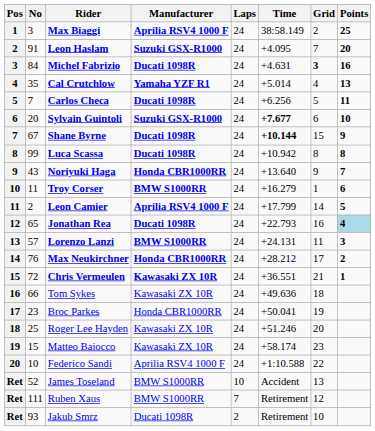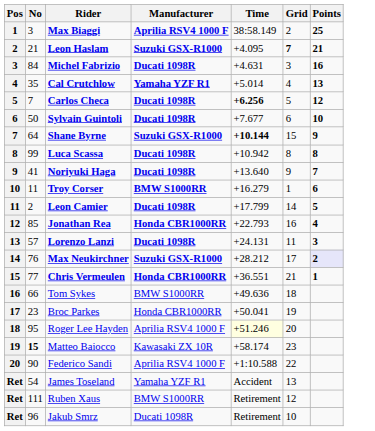 <table class="wikitable" style="font-size: 95%;">
 <tr>
 <th>Pos</th>
 <th>No</th>
 <th>Rider</th>
 <th>Manufacturer</th>
-<th>Laps</th>
 <th>Time</th>
 <th>Grid</th>
 <th>Points</th>
 </tr>
 <tr>
 <th>1</th>
 <td>3</td>
 <td> <strong><a href='#'>Max Biaggi</a></strong></td>
 <td><strong><a href='#'>Aprilia RSV4 1000 F</a></strong></td>
-<td>24</td>
 <td>38:58.149</td>
 <td>2</td>
 <td><strong>25</strong></td>
 </tr>
 <tr>
 <th>2</th>
-<td>91</td>
+<td>21</td>
 <td> <strong><a href='#'>Leon Haslam</a></strong></td>
 <td><strong><a href='#'>Suzuki GSX-R1000</a></strong></td>
-<td>24</td>
 <td>+4.095</td>
-<td>7</td>
-<td><strong>20</strong></td>
+<td><strong>7</strong></td>
+<td><strong>21</strong></td>
 </tr>
 <tr>
 <th>3</th>
 <td>84</td>
 <td> <strong><a href='#'>Michel Fabrizio</a></strong></td>
 <td><strong><a href='#'>Ducati 1098R</a></strong></td>
-<td>24</td>
 <td>+4.631</td>
-<td><strong>3</strong></td>
+<td>3</td>
 <td><strong>16</strong></td>
 </tr>
 <tr>
 <th>4</th>
 <td>35</td>
 <td> <strong><a href='#'>Cal Crutchlow</a></strong></td>
 <td><strong><a href='#'>Yamaha YZF R1</a></strong></td>
-<td>24</td>
 <td>+5.014</td>
 <td>4</td>
 <td><strong>13</strong></td>
 </tr>
 <tr>
 <th>5</th>
 <td>7</td>
 <td> <strong><a href='#'>Carlos Checa</a></strong></td>
 <td><strong><a href='#'>Ducati 1098R</a></strong></td>
-<td>24</td>
-<td>+6.256</td>
+<td><strong>+6.256</strong></td>
 <td>5</td>
-<td><strong>11</strong></td>
+<td><strong>12</strong></td>
 </tr>
 <tr>
 <th>6</th>
-<td>20</td>
+<td>50</td>
 <td> <strong><a href='#'>Sylvain Guintoli</a></strong></td>
-<td><strong><a href='#'>Suzuki GSX-R1000</a></strong></td>
-<td>24</td>
-<td><strong>+7.677</strong></td>
+<td><strong><a href='#'>Ducati 1098R</a></strong></td>
+<td>+7.677</td>
 <td>6</td>
 <td><strong>10</strong></td>
 </tr>
 <tr>
 <th>7</th>
-<td>67</td>
+<td>64</td>
 <td> <strong><a href='#'>Shane Byrne</a></strong></td>
-<td><strong><a href='#'>Ducati 1098R</a></strong></td>
-<td>24</td>
+<td><strong><a href='#'>Suzuki GSX-R1000</a></strong></td>
 <td><strong>+10.144</strong></td>
 <td>15</td>
 <td><strong>9</strong></td>
 </tr>
 <tr>
 <th>8</th>
 <td>99</td>
 <td> <strong><a href='#'>Luca Scassa</a></strong></td>
 <td><strong><a href='#'>Ducati 1098R</a></strong></td>
-<td>24</td>
 <td>+10.942</td>
 <td>8</td>
 <td><strong>8</strong></td>
 </tr>
 <tr>
 <th>9</th>
-<td>43</td>
+<td>41</td>
 <td> <strong><a href='#'>Noriyuki Haga</a></strong></td>
-<td><strong><a href='#'>Honda CBR1000RR</a></strong></td>
-<td>24</td>
+<td><strong><a href='#'>Ducati 1098R</a></strong></td>
 <td>+13.640</td>
 <td>9</td>
 <td><strong>7</strong></td>
 </tr>
 <tr>
 <th>10</th>
 <td>11</td>
 <td> <strong><a href='#'>Troy Corser</a></strong></td>
 <td><strong><a href='#'>BMW S1000RR</a></strong></td>
-<td>24</td>
 <td>+16.279</td>
 <td>1</td>
 <td><strong>6</strong></td>
 </tr>
 <tr>
 <th>11</th>
 <td>2</td>
 <td> <strong><a href='#'>Leon Camier</a></strong></td>
-<td><strong><a href='#'>Aprilia RSV4 1000 F</a></strong></td>
-<td>24</td>
+<td><strong><a href='#'>Ducati 1098R</a></strong></td>
 <td>+17.799</td>
 <td>14</td>
 <td><strong>5</strong></td>
 </tr>
 <tr>
 <th>12</th>
-<td>65</td>
+<td>85</td>
 <td> <strong><a href='#'>Jonathan Rea</a></strong></td>
-<td><strong><a href='#'>Ducati 1098R</a></strong></td>
-<td>24</td>
+<td><strong><a href='#'>Honda CBR1000RR</a></strong></td>
 <td>+22.793</td>
 <td>16</td>
-<td style="background: lightblue;"><strong>4</strong></td>
+<td><strong>4</strong></td>
 </tr>
 <tr>
 <th>13</th>
 <td>57</td>
 <td> <strong><a href='#'>Lorenzo Lanzi</a></strong></td>
-<td><strong><a href='#'>BMW S1000RR</a></strong></td>
-<td>24</td>
+<td><strong><a href='#'>Ducati 1098R</a></strong></td>
 <td>+24.131</td>
 <td>11</td>
 <td><strong>3</strong></td>
 </tr>
 <tr>
 <th>14</th>
 <td>76</td>
 <td> <strong><a href='#'>Max Neukirchner</a></strong></td>
-<td><strong><a href='#'>Honda CBR1000RR</a></strong></td>
-<td>24</td>
+<td><strong><a href='#'>Suzuki GSX-R1000</a></strong></td>
 <td>+28.212</td>
 <td>17</td>
-<td><strong>2</strong></td>
+<td style="background: lavender;"><strong>2</strong></td>
 </tr>
 <tr>
 <th>15</th>
-<td>72</td>
+<td>77</td>
 <td> <strong><a href='#'>Chris Vermeulen</a></strong></td>
-<td><strong> <a href='#'>Kawasaki ZX 10R</a></strong></td>
-<td>24</td>
+<td><strong><a href='#'>Honda CBR1000RR</a></strong></td>
 <td>+36.551</td>
 <td>21</td>
 <td><strong>1</strong></td>
 </tr>
 <tr>
 <th>16</th>
 <td>66</td>
 <td> <a href='#'>Tom Sykes</a></td>
-<td><a href='#'>Kawasaki ZX 10R</a></td>
-<td>24</td>
+<td><a href='#'>BMW S1000RR</a></td>
 <td>+49.636</td>
 <td>18</td>
 <td></td>
 </tr>
 <tr>
 <th>17</th>
 <td>23</td>
 <td> <a href='#'>Broc Parkes</a></td>
 <td><a href='#'>Honda CBR1000RR</a></td>
-<td>24</td>
 <td>+50.041</td>
 <td>19</td>
 <td></td>
 </tr>
 <tr>
 <th>18</th>
-<td>25</td>
+<td>95</td>
 <td> <a href='#'>Roger Lee Hayden</a></td>
-<td><a href='#'>Kawasaki ZX 10R</a></td>
-<td>24</td>
-<td>+51.246</td>
+<td><a href='#'>Aprilia RSV4 1000 F</a></td>
+<td style="background: lightyellow;">+51.246</td>
 <td>20</td>
 <td></td>
 </tr>
 <tr>
 <th>19</th>
-<td>15</td>
+<td><strong>15</strong></td>
 <td> <a href='#'>Matteo Baiocco</a></td>
 <td><a href='#'>Kawasaki ZX 10R</a></td>
-<td>24</td>
 <td>+58.174</td>
 <td>23</td>
 <td></td>
 </tr>
 <tr>
 <th>20</th>
-<td>10</td>
+<td>90</td>
 <td> <a href='#'>Federico Sandi</a></td>
 <td><a href='#'>Aprilia RSV4 1000 F</a></td>
-<td>24</td>
 <td>+1:10.588</td>
 <td>22</td>
 <td></td>
 </tr>
 <tr>
 <th>Ret</th>
-<td>52</td>
+<td>54</td>
 <td> <a href='#'>James Toseland</a></td>
-<td><a href='#'>BMW S1000RR</a></td>
-<td>10</td>
+<td><a href='#'>Yamaha YZF R1</a></td>
 <td>Accident</td>
 <td>13</td>
 <td></td>
 </tr>
 <tr>
 <th>Ret</th>
 <td>111</td>
 <td> <a href='#'>Ruben Xaus</a></td>
 <td><a href='#'>BMW S1000RR</a></td>
-<td>7</td>
 <td>Retirement</td>
 <td>12</td>
 <td></td>
 </tr>
 <tr>
 <th>Ret</th>
-<td>93</td>
+<td>96</td>
 <td> <a href='#'>Jakub Smrz</a></td>
 <td><a href='#'>Ducati 1098R</a></td>
-<td>2</td>
 <td>Retirement</td>
 <td>10</td>
 <td></td>
 </tr>
 </table>
